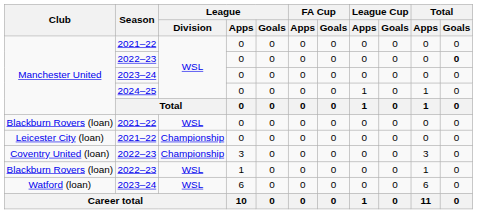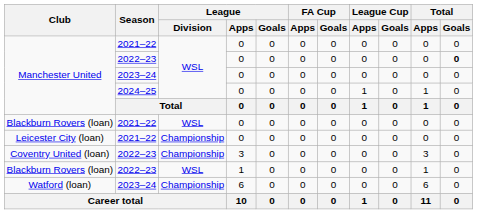 <table class="wikitable" style="text-align:center">
 <tr>
 <th rowspan="2">Club</th>
 <th rowspan="2">Season</th>
 <th colspan="3">League</th>
 <th colspan="2">FA Cup</th>
 <th colspan="2">League Cup</th>
 <th colspan="2">Total</th>
 </tr>
 <tr>
 <th>Division</th>
 <th>Apps</th>
 <th>Goals</th>
 <th>Apps</th>
 <th>Goals</th>
 <th>Apps</th>
 <th>Goals</th>
 <th>Apps</th>
 <th>Goals</th>
 </tr>
 <tr>
 <td rowspan="5"><a href='#'>Manchester United</a></td>
 <td><a href='#'>2021–22</a></td>
 <td rowspan="4"><a href='#'>WSL</a></td>
 <td>0</td>
 <td>0</td>
 <td>0</td>
 <td>0</td>
 <td>0</td>
 <td>0</td>
 <td>0</td>
 <td>0</td>
 </tr>
 <tr>
 <td><a href='#'>2022–23</a></td>
 <td>0</td>
 <td>0</td>
 <td>0</td>
 <td>0</td>
 <td>0</td>
 <td>0</td>
 <td>0</td>
 <td><strong>0</strong></td>
 </tr>
 <tr>
 <td><a href='#'>2023–24</a></td>
 <td>0</td>
 <td>0</td>
 <td>0</td>
 <td>0</td>
 <td>0</td>
 <td>0</td>
 <td>0</td>
 <td>0</td>
 </tr>
 <tr>
 <td><a href='#'>2024–25</a></td>
 <td>0</td>
 <td>0</td>
 <td>0</td>
 <td>0</td>
 <td>1</td>
 <td>0</td>
 <td>1</td>
 <td>0</td>
 </tr>
 <tr>
 <th colspan="2">Total</th>
 <th>0</th>
 <th>0</th>
 <th>0</th>
 <th>0</th>
 <th>1</th>
 <th>0</th>
 <th>1</th>
 <th>0</th>
 </tr>
 <tr>
 <td><a href='#'>Blackburn Rovers</a> (loan)</td>
 <td><a href='#'>2021–22</a></td>
 <td><a href='#'>WSL</a></td>
 <td>0</td>
 <td>0</td>
 <td>0</td>
 <td>0</td>
 <td>0</td>
 <td>0</td>
 <td>0</td>
 <td>0</td>
 </tr>
 <tr>
 <td><a href='#'>Leicester City</a> (loan)</td>
 <td><a href='#'>2021–22</a></td>
 <td><a href='#'>Championship</a></td>
 <td>0</td>
 <td>0</td>
 <td>0</td>
 <td>0</td>
 <td>0</td>
 <td>0</td>
 <td>0</td>
 <td>0</td>
 </tr>
 <tr>
 <td><a href='#'>Coventry United</a> (loan)</td>
 <td><a href='#'>2022–23</a></td>
 <td><a href='#'>Championship</a></td>
 <td>3</td>
 <td>0</td>
 <td>0</td>
 <td>0</td>
 <td>0</td>
 <td>0</td>
 <td>3</td>
 <td>0</td>
 </tr>
 <tr>
 <td><a href='#'>Blackburn Rovers</a> (loan)</td>
 <td><a href='#'>2022–23</a></td>
 <td><a href='#'>WSL</a></td>
 <td>1</td>
 <td>0</td>
 <td>0</td>
 <td>0</td>
 <td>0</td>
 <td>0</td>
 <td>1</td>
 <td>0</td>
 </tr>
 <tr>
 <td><a href='#'>Watford</a> (loan)</td>
 <td><a href='#'>2023–24</a></td>
-<td><a href='#'>WSL</a></td>
+<td><a href='#'>Championship</a></td>
 <td>6</td>
 <td>0</td>
 <td>0</td>
 <td>0</td>
 <td>0</td>
 <td>0</td>
 <td>6</td>
 <td>0</td>
 </tr>
 <tr>
 <th colspan="3">Career total</th>
 <th>10</th>
 <th>0</th>
 <th>0</th>
 <th>0</th>
 <th>1</th>
 <th>0</th>
 <th>11</th>
 <th>0</th>
 </tr>
 </table>
